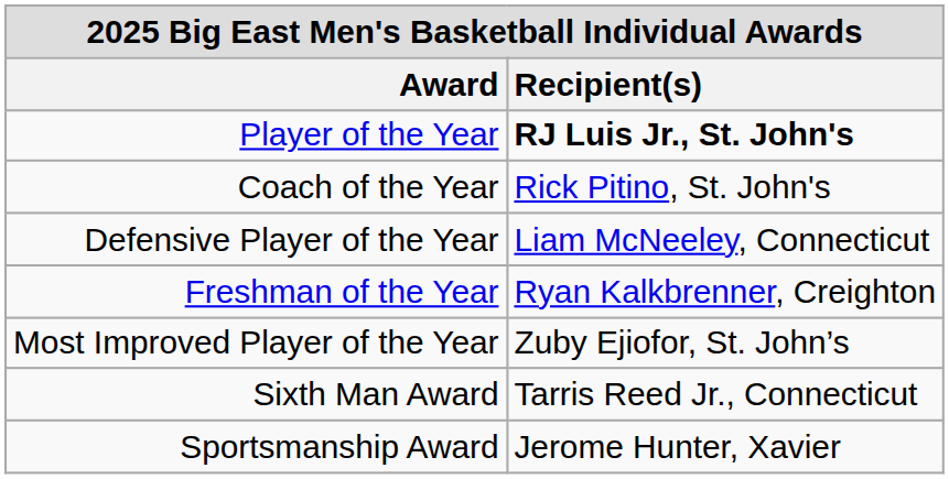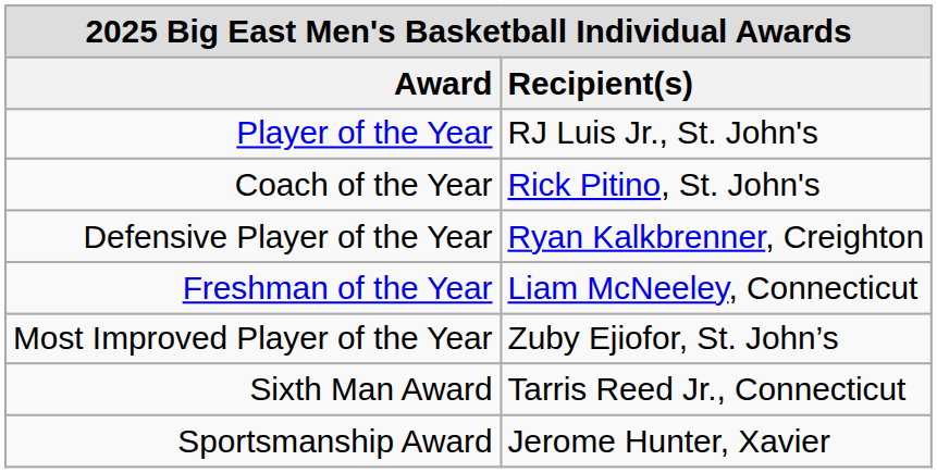 <table class="wikitable" style="white-space:nowrap; font-size:90%;">
 <tr>
 <td colspan="7" style="text-align:center; background:#ddd;"><strong>2025 Big East Men's Basketball Individual Awards</strong> </td>
 </tr>
 <tr>
 <th style="text-align:right;">Award</th>
 <th style="text-align:left;">Recipient(s)</th>
 </tr>
 <tr>
 <td style="text-align:right;"><a href='#'>Player of the Year</a></td>
-<td style="text-align:left;"><strong>RJ Luis Jr., St. John's</strong></td>
+<td style="text-align:left;">RJ Luis Jr., St. John's</td>
 </tr>
 <tr>
 <td style="text-align:right;">Coach of the Year</td>
 <td style="text-align:left;"><a href='#'>Rick Pitino</a>, St. John's</td>
 </tr>
 <tr>
 <td style="text-align:right;">Defensive Player of the Year</td>
-<td style="text-align:left;"><a href='#'>Liam McNeeley</a>, Connecticut</td>
+<td style="text-align:left;"><a href='#'>Ryan Kalkbrenner</a>, Creighton</td>
 </tr>
 <tr>
 <td style="text-align:right;"><a href='#'>Freshman of the Year</a></td>
-<td style="text-align:left;"><a href='#'>Ryan Kalkbrenner</a>, Creighton</td>
+<td style="text-align:left;"><a href='#'>Liam McNeeley</a>, Connecticut</td>
 </tr>
 <tr>
 <td style="text-align:right;">Most Improved Player of the Year</td>
 <td style="text-align:left;">Zuby Ejiofor, St. John’s</td>
 </tr>
 <tr>
 <td style="text-align:right;">Sixth Man Award</td>
 <td style="text-align:left;">Tarris Reed Jr., Connecticut</td>
 </tr>
 <tr>
 <td style="text-align:right;">Sportsmanship Award</td>
 <td style="text-align:left;">Jerome Hunter, Xavier</td>
 </tr>
 </table>
